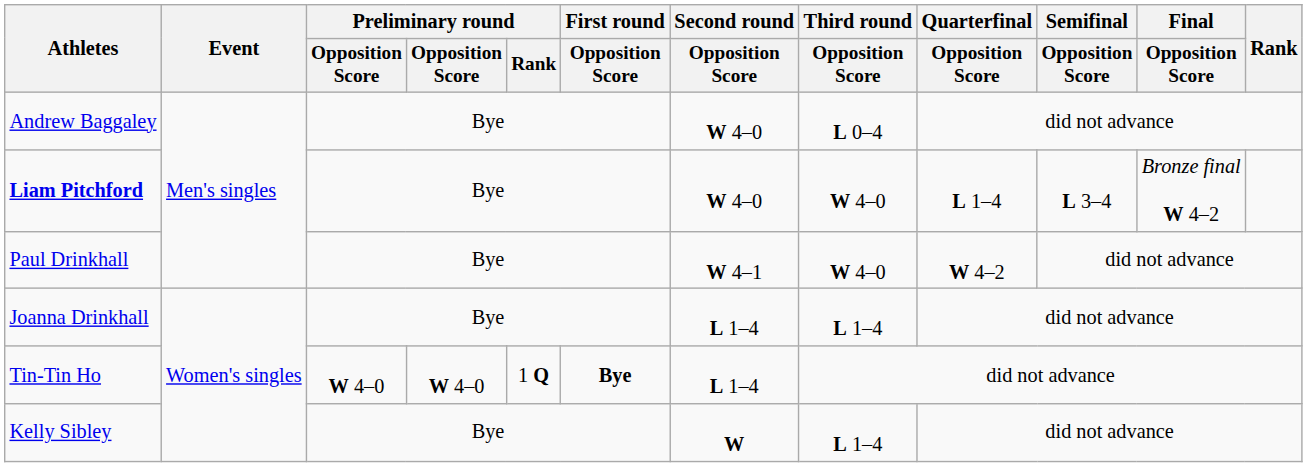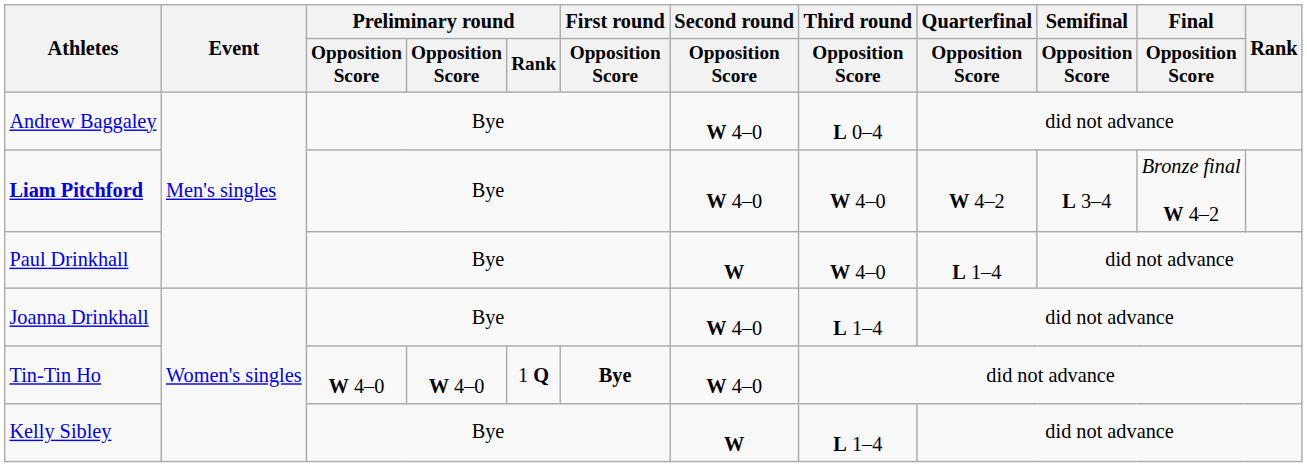 <table class="wikitable" style="font-size:90%">
 <tr>
 <th rowspan=2>Athletes</th>
 <th rowspan=2>Event</th>
 <th colspan=3>Preliminary round</th>
 <th>First round</th>
 <th>Second round</th>
 <th>Third round</th>
 <th>Quarterfinal</th>
 <th>Semifinal</th>
 <th>Final</th>
 <th rowspan=2>Rank</th>
 </tr>
 <tr style="font-size:95%">
 <th>Opposition<br>Score</th>
 <th>Opposition<br>Score</th>
 <th>Rank</th>
 <th>Opposition<br>Score</th>
 <th>Opposition<br>Score</th>
 <th>Opposition<br>Score</th>
 <th>Opposition<br>Score</th>
 <th>Opposition<br>Score</th>
 <th>Opposition<br>Score</th>
 </tr>
 <tr align=center>
 <td align=left><a href='#'>Andrew Baggaley</a></td>
 <td style="text-align:left;" rowspan="3"><a href='#'>Men's singles</a></td>
 <td colspan=4>Bye</td>
 <td><br><strong>W</strong> 4–0</td>
 <td><br><strong>L</strong> 0–4</td>
 <td colspan=4>did not advance</td>
 </tr>
 <tr align=center>
 <td align=left><strong><a href='#'>Liam Pitchford</a></strong></td>
 <td colspan=4>Bye</td>
 <td><br><strong>W</strong> 4–0</td>
 <td><br><strong>W</strong> 4–0</td>
-<td><br><strong>L</strong> 1–4</td>
+<td><br><strong>W</strong> 4–2</td>
 <td><br><strong>L</strong> 3–4</td>
 <td><em>Bronze final</em><br><br><strong>W</strong> 4–2</td>
 <td></td>
 </tr>
 <tr align=center>
 <td align=left><a href='#'>Paul Drinkhall</a></td>
 <td colspan=4>Bye</td>
-<td><br><strong>W</strong> 4–1</td>
+<td><br><strong>W</strong> </td>
 <td><br><strong>W</strong> 4–0</td>
-<td><br><strong>W</strong> 4–2</td>
+<td><br><strong>L</strong> 1–4</td>
 <td colspan=3>did not advance</td>
 </tr>
 <tr align=center>
 <td align=left><a href='#'>Joanna Drinkhall</a></td>
 <td style="text-align:left;" rowspan="3"><a href='#'>Women's singles</a></td>
 <td colspan=4>Bye</td>
-<td><br><strong>L</strong> 1–4</td>
+<td><br><strong>W</strong> 4–0</td>
 <td><br><strong>L</strong> 1–4</td>
 <td colspan=4>did not advance</td>
 </tr>
 <tr align=center>
 <td align=left><a href='#'>Tin-Tin Ho</a></td>
 <td><br><strong>W</strong> 4–0</td>
 <td><br><strong>W</strong> 4–0</td>
 <td>1 <strong>Q</strong></td>
 <td><strong>Bye</strong></td>
-<td><br><strong>L</strong> 1–4</td>
+<td><br><strong>W</strong> 4–0</td>
 <td colspan=5>did not advance</td>
 </tr>
 <tr align=center>
 <td align=left><a href='#'>Kelly Sibley</a></td>
 <td colspan=4>Bye</td>
 <td><br><strong>W</strong> </td>
 <td><br><strong>L</strong> 1–4</td>
 <td colspan=4>did not advance</td>
 </tr>
 </table>
